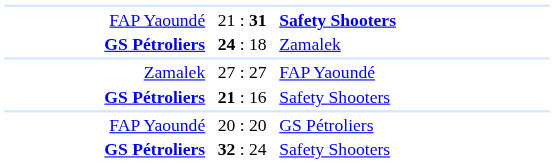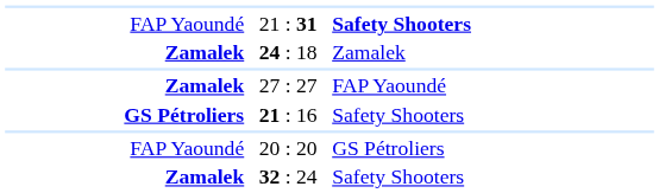 <table style="text-align:center" width=500>
 <tr>
 <th width=30%></th>
 <th width=10%></th>
 <th width=30%></th>
 <th width=10%></th>
 </tr>
 <tr align="left" bgcolor=#D0E7FF>
 <td colspan=4></td>
 </tr>
 <tr>
 <td align="right"><a href='#'>FAP Yaoundé</a> </td>
 <td>21 : <strong>31</strong></td>
 <td align=left> <strong><a href='#'>Safety Shooters</a></strong></td>
 </tr>
 <tr>
-<td align="right"><strong><a href='#'>GS Pétroliers</a></strong> </td>
+<td align="right"><strong><a href='#'>Zamalek</a></strong> </td>
 <td><strong>24</strong> : 18</td>
 <td align=left> <a href='#'>Zamalek</a></td>
 </tr>
 <tr align="left" bgcolor=#D0E7FF>
 <td colspan=4></td>
 </tr>
 <tr>
-<td align="right"><a href='#'>Zamalek</a> </td>
+<td align="right"><strong><a href='#'>Zamalek</a> </strong></td>
 <td>27 : 27</td>
 <td align=left> <a href='#'>FAP Yaoundé</a></td>
 </tr>
 <tr>
 <td align="right"><strong><a href='#'>GS Pétroliers</a></strong> </td>
 <td><strong>21</strong> : 16</td>
 <td align=left> <a href='#'>Safety Shooters</a></td>
 </tr>
 <tr align="left" bgcolor=#D0E7FF>
 <td colspan=4></td>
 </tr>
 <tr>
 <td align="right"><a href='#'>FAP Yaoundé</a> </td>
 <td>20 : 20</td>
 <td align=left> <a href='#'>GS Pétroliers</a></td>
 </tr>
 <tr>
-<td align="right"><strong><a href='#'>GS Pétroliers</a></strong> </td>
+<td align="right"><strong><a href='#'>Zamalek</a></strong> </td>
 <td><strong>32</strong> : 24</td>
 <td align=left> <a href='#'>Safety Shooters</a></td>
 </tr>
 </table>
